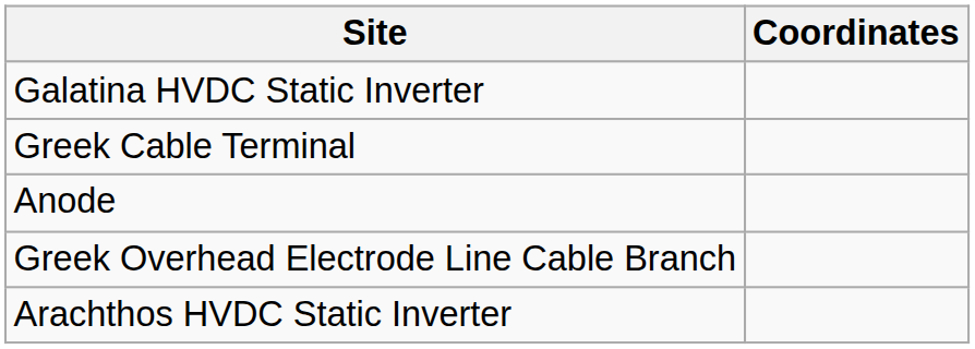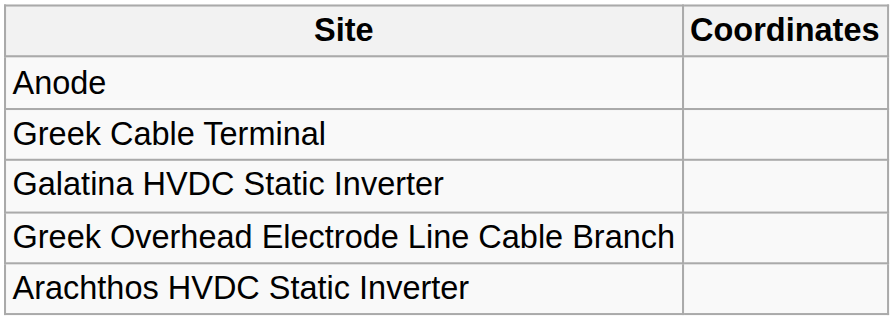 <table class="wikitable sortable" style="float:left">
 <tr bgcolor="#dfdfdf">
 <th>Site</th>
 <th>Coordinates</th>
 </tr>
 <tr>
-<td>Galatina HVDC Static Inverter</td>
+<td>Anode</td>
 <td></td>
 </tr>
 <tr>
 <td>Greek Cable Terminal</td>
 <td></td>
 </tr>
 <tr>
-<td>Anode</td>
+<td>Galatina HVDC Static Inverter</td>
 <td></td>
 </tr>
 <tr>
 <td>Greek Overhead Electrode Line Cable Branch</td>
 <td></td>
 </tr>
 <tr>
 <td>Arachthos HVDC Static Inverter</td>
 <td></td>
 </tr>
 </table>
